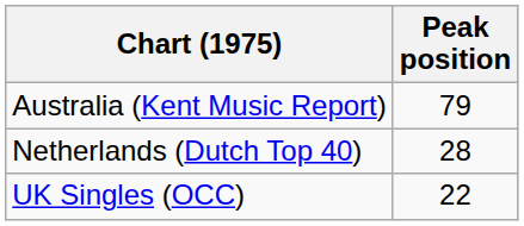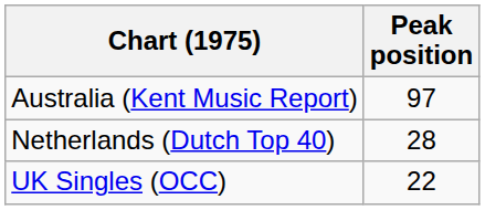 <table class="wikitable sortable">
 <tr>
 <th>Chart (1975)</th>
 <th>Peak<br>position</th>
 </tr>
 <tr>
 <td>Australia (<a href='#'>Kent Music Report</a>)</td>
-<td align="center">79</td>
+<td align="center">97</td>
 </tr>
 <tr>
 <td>Netherlands (<a href='#'>Dutch Top 40</a>)</td>
 <td style="text-align:center;">28</td>
 </tr>
 <tr>
 <td><a href='#'>UK Singles</a> (<a href='#'>OCC</a>)</td>
 <td style="text-align:center;">22</td>
 </tr>
 </table>
